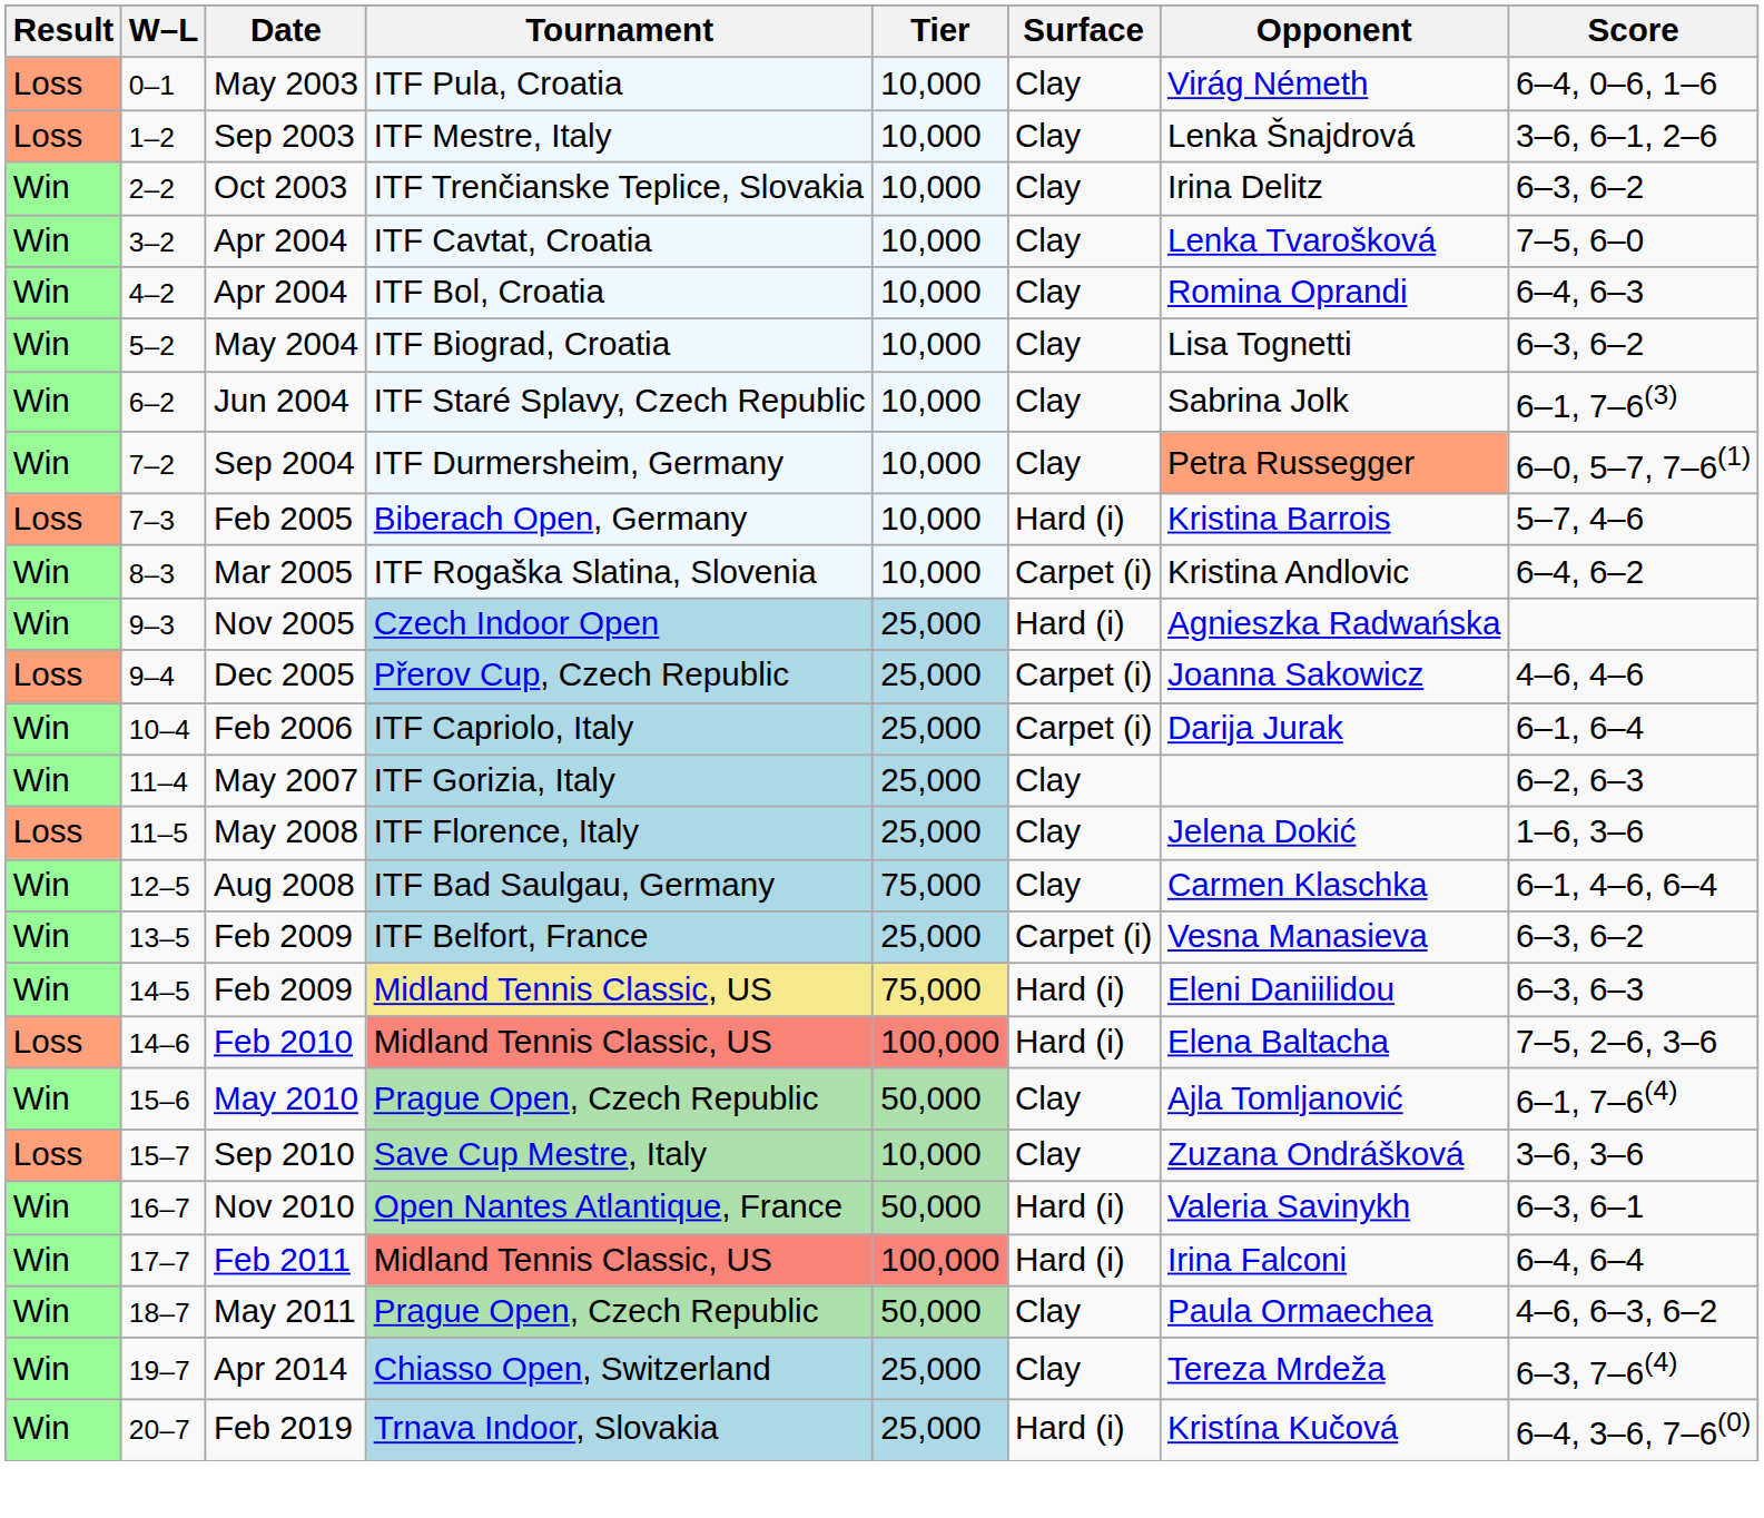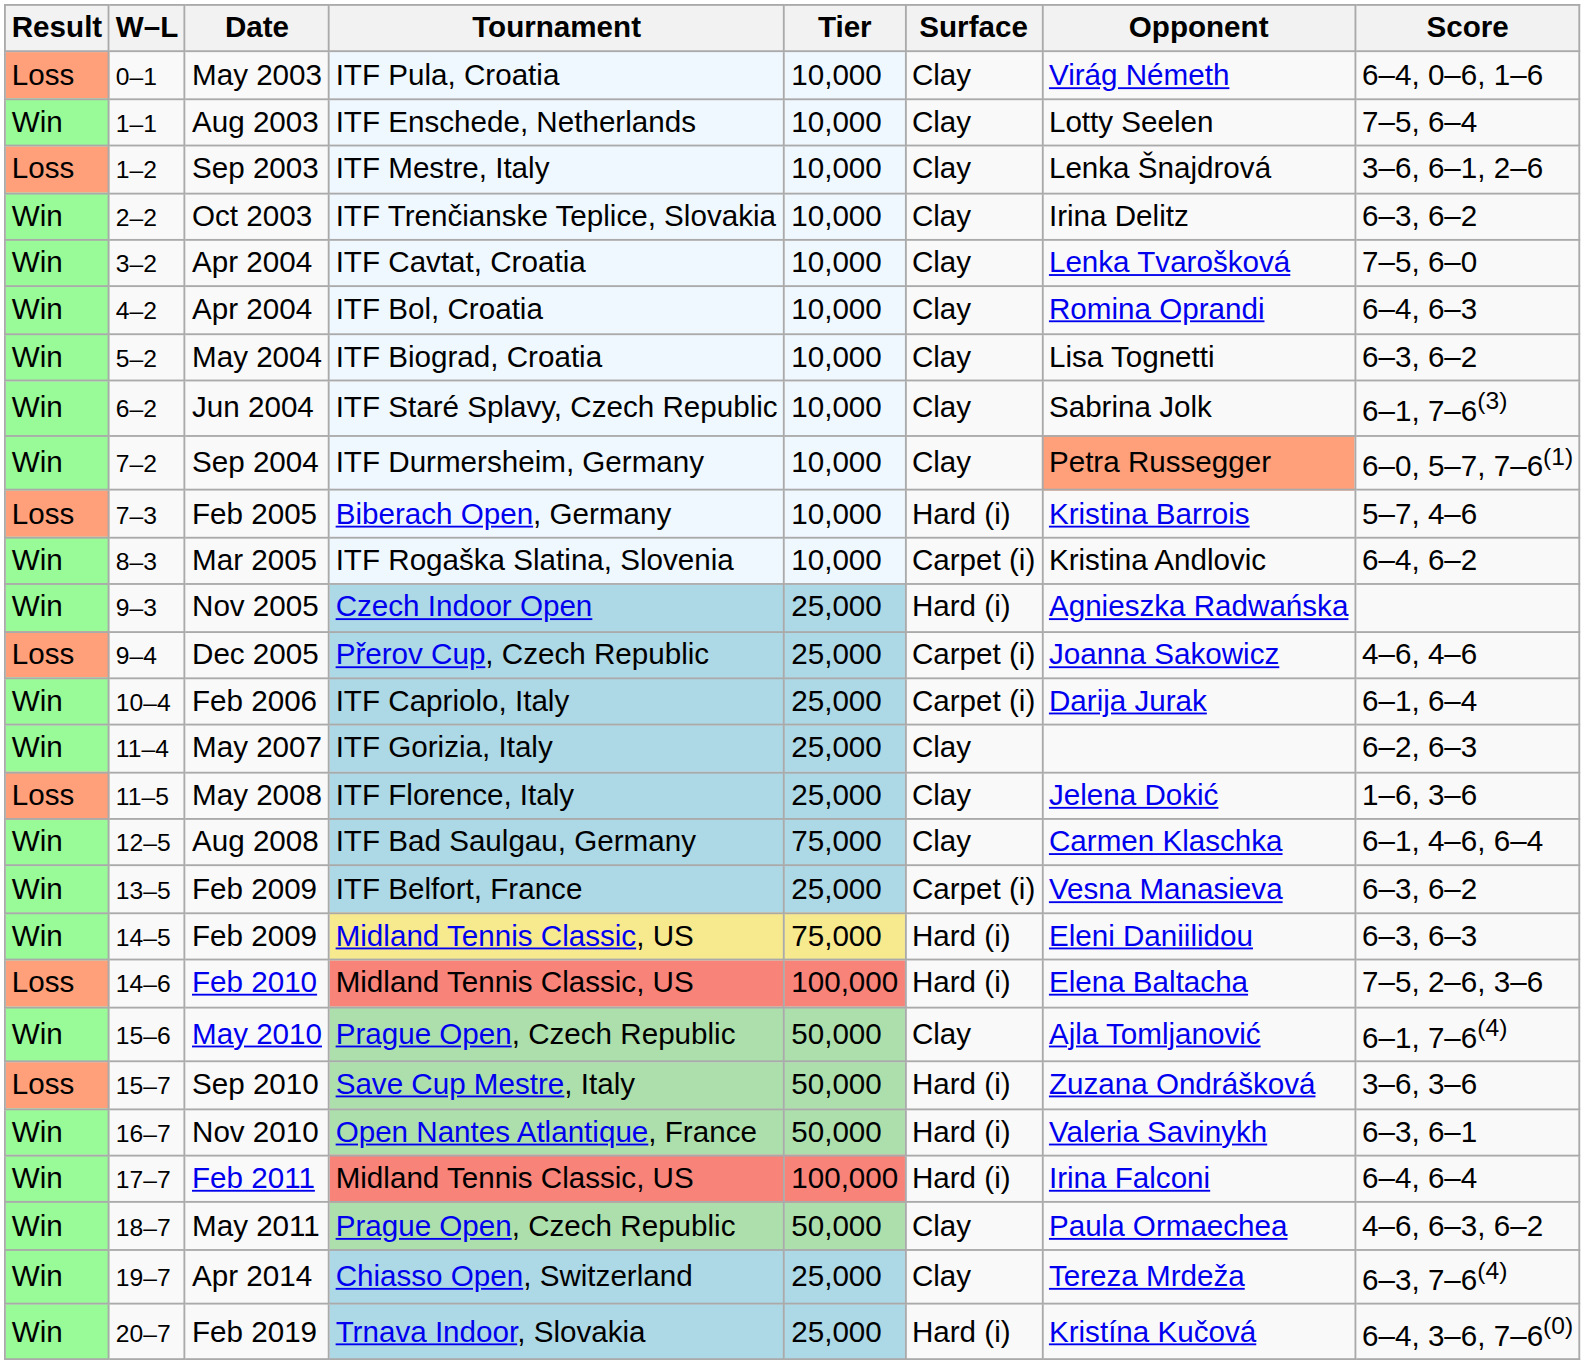 <table class="sortable wikitable">
 <tr>
 <th>Result</th>
 <th class=unsortable>W–L</th>
 <th>Date</th>
 <th>Tournament</th>
 <th>Tier</th>
 <th>Surface</th>
 <th>Opponent</th>
 <th class=unsortable>Score</th>
 </tr>
 <tr>
 <td style=background:#FFA07A>Loss</td>
 <td><small>0–1</small></td>
 <td>May 2003</td>
 <td style=background:#f0f8ff>ITF Pula, Croatia</td>
 <td style=background:#f0f8ff>10,000</td>
 <td>Clay</td>
 <td> <a href='#'>Virág Németh</a></td>
 <td>6–4, 0–6, 1–6</td>
+</tr>
+<tr>
+<td style=background:#98FB98>Win</td>
+<td><small>1–1</small></td>
+<td>Aug 2003</td>
+<td style=background:#f0f8ff>ITF Enschede, Netherlands</td>
+<td style=background:#f0f8ff>10,000</td>
+<td>Clay</td>
+<td> Lotty Seelen</td>
+<td>7–5, 6–4</td>
 </tr>
 <tr>
 <td style=background:#FFA07A>Loss</td>
 <td><small>1–2</small></td>
 <td>Sep 2003</td>
 <td style=background:#f0f8ff>ITF Mestre, Italy</td>
 <td style=background:#f0f8ff>10,000</td>
 <td>Clay</td>
 <td> Lenka Šnajdrová</td>
 <td>3–6, 6–1, 2–6</td>
 </tr>
 <tr>
 <td style=background:#98FB98>Win</td>
 <td><small>2–2</small></td>
 <td>Oct 2003</td>
 <td style=background:#f0f8ff>ITF Trenčianske Teplice, Slovakia</td>
 <td style=background:#f0f8ff>10,000</td>
 <td>Clay</td>
 <td> Irina Delitz</td>
 <td>6–3, 6–2</td>
 </tr>
 <tr>
 <td style=background:#98FB98>Win</td>
 <td><small>3–2</small></td>
 <td>Apr 2004</td>
 <td style=background:#f0f8ff>ITF Cavtat, Croatia</td>
 <td style=background:#f0f8ff>10,000</td>
 <td>Clay</td>
 <td> <a href='#'>Lenka Tvarošková</a></td>
 <td>7–5, 6–0</td>
 </tr>
 <tr>
 <td style=background:#98FB98>Win</td>
 <td><small>4–2</small></td>
 <td>Apr 2004</td>
 <td style=background:#f0f8ff>ITF Bol, Croatia</td>
 <td style=background:#f0f8ff>10,000</td>
 <td>Clay</td>
 <td> <a href='#'>Romina Oprandi</a></td>
 <td>6–4, 6–3</td>
 </tr>
 <tr>
 <td style=background:#98FB98>Win</td>
 <td><small>5–2</small></td>
 <td>May 2004</td>
 <td style=background:#f0f8ff>ITF Biograd, Croatia</td>
 <td style=background:#f0f8ff>10,000</td>
 <td>Clay</td>
 <td> Lisa Tognetti</td>
 <td>6–3, 6–2</td>
 </tr>
 <tr>
 <td style=background:#98FB98>Win</td>
 <td><small>6–2</small></td>
 <td>Jun 2004</td>
 <td style=background:#f0f8ff>ITF Staré Splavy, Czech Republic</td>
 <td style=background:#f0f8ff>10,000</td>
 <td>Clay</td>
 <td> Sabrina Jolk</td>
 <td>6–1, 7–6<sup>(3)</sup></td>
 </tr>
 <tr>
 <td style=background:#98FB98>Win</td>
 <td><small>7–2</small></td>
 <td>Sep 2004</td>
 <td style=background:#f0f8ff>ITF Durmersheim, Germany</td>
 <td style=background:#f0f8ff>10,000</td>
 <td>Clay</td>
 <td style="background: lightsalmon;"> Petra Russegger</td>
 <td>6–0, 5–7, 7–6<sup>(1)</sup></td>
 </tr>
 <tr>
 <td style=background:#FFA07A>Loss</td>
 <td><small>7–3</small></td>
 <td>Feb 2005</td>
 <td style=background:#f0f8ff><a href='#'>Biberach Open</a>, Germany</td>
 <td style=background:#f0f8ff>10,000</td>
 <td>Hard (i)</td>
 <td> <a href='#'>Kristina Barrois</a></td>
 <td>5–7, 4–6</td>
 </tr>
 <tr>
 <td style=background:#98FB98>Win</td>
 <td><small>8–3</small></td>
 <td>Mar 2005</td>
 <td style=background:#f0f8ff>ITF Rogaška Slatina, Slovenia</td>
 <td style=background:#f0f8ff>10,000</td>
 <td>Carpet (i)</td>
 <td> Kristina Andlovic</td>
 <td>6–4, 6–2</td>
 </tr>
 <tr>
 <td style=background:#98FB98>Win</td>
 <td><small>9–3</small></td>
 <td>Nov 2005</td>
 <td style=background:lightblue><a href='#'>Czech Indoor Open</a></td>
 <td style=background:lightblue>25,000</td>
 <td>Hard (i)</td>
 <td> <a href='#'>Agnieszka Radwańska</a></td>
 <td></td>
 </tr>
 <tr>
 <td style=background:#FFA07A>Loss</td>
 <td><small>9–4</small></td>
 <td>Dec 2005</td>
 <td style=background:lightblue><a href='#'>Přerov Cup</a>, Czech Republic</td>
 <td style=background:lightblue>25,000</td>
 <td>Carpet (i)</td>
 <td> <a href='#'>Joanna Sakowicz</a></td>
 <td>4–6, 4–6</td>
 </tr>
 <tr>
 <td style=background:#98FB98>Win</td>
 <td><small>10–4</small></td>
 <td>Feb 2006</td>
 <td style=background:lightblue>ITF Capriolo, Italy</td>
 <td style=background:lightblue>25,000</td>
 <td>Carpet (i)</td>
 <td> <a href='#'>Darija Jurak</a></td>
 <td>6–1, 6–4</td>
 </tr>
 <tr>
 <td style=background:#98FB98>Win</td>
 <td><small>11–4</small></td>
 <td>May 2007</td>
 <td style=background:lightblue>ITF Gorizia, Italy</td>
 <td style=background:lightblue>25,000</td>
 <td>Clay</td>
 <td></td>
 <td>6–2, 6–3</td>
 </tr>
 <tr>
 <td style=background:#FFA07A>Loss</td>
 <td><small>11–5</small></td>
 <td>May 2008</td>
 <td style=background:lightblue>ITF Florence, Italy</td>
 <td style=background:lightblue>25,000</td>
 <td>Clay</td>
 <td> <a href='#'>Jelena Dokić</a></td>
 <td>1–6, 3–6</td>
 </tr>
 <tr>
 <td style=background:#98FB98>Win</td>
 <td><small>12–5</small></td>
 <td>Aug 2008</td>
 <td style=background:lightblue>ITF Bad Saulgau, Germany</td>
 <td style=background:lightblue>75,000</td>
 <td>Clay</td>
 <td> <a href='#'>Carmen Klaschka</a></td>
 <td>6–1, 4–6, 6–4</td>
 </tr>
 <tr>
 <td style=background:#98FB98>Win</td>
 <td><small>13–5</small></td>
 <td>Feb 2009</td>
 <td style=background:lightblue>ITF Belfort, France</td>
 <td style=background:lightblue>25,000</td>
 <td>Carpet (i)</td>
 <td> <a href='#'>Vesna Manasieva</a></td>
 <td>6–3, 6–2</td>
 </tr>
 <tr>
 <td style=background:#98FB98>Win</td>
 <td><small>14–5</small></td>
 <td>Feb 2009</td>
 <td style=background:#F7E98E><a href='#'>Midland Tennis Classic</a>, US</td>
 <td style=background:#F7E98E>75,000</td>
 <td>Hard (i)</td>
 <td> <a href='#'>Eleni Daniilidou</a></td>
 <td>6–3, 6–3</td>
 </tr>
 <tr>
 <td style=background:#FFA07A>Loss</td>
 <td><small>14–6</small></td>
 <td><a href='#'>Feb 2010</a></td>
 <td style=background:#F88379>Midland Tennis Classic, US</td>
 <td style=background:#F88379>100,000</td>
 <td>Hard (i)</td>
 <td> <a href='#'>Elena Baltacha</a></td>
 <td>7–5, 2–6, 3–6</td>
 </tr>
 <tr>
 <td style=background:#98FB98>Win</td>
 <td><small>15–6</small></td>
 <td><a href='#'>May 2010</a></td>
 <td style=background:#addfad><a href='#'>Prague Open</a>, Czech Republic</td>
 <td style=background:#addfad>50,000</td>
 <td>Clay</td>
 <td> <a href='#'>Ajla Tomljanović</a></td>
 <td>6–1, 7–6<sup>(4)</sup></td>
 </tr>
 <tr>
 <td style=background:#FFA07A>Loss</td>
 <td><small>15–7</small></td>
 <td>Sep 2010</td>
 <td style=background:#addfad><a href='#'>Save Cup Mestre</a>, Italy</td>
-<td style=background:#addfad>10,000</td>
-<td>Clay</td>
+<td style=background:#addfad>50,000</td>
+<td>Hard (i)</td>
 <td> <a href='#'>Zuzana Ondrášková</a></td>
 <td>3–6, 3–6</td>
 </tr>
 <tr>
 <td style=background:#98FB98>Win</td>
 <td><small>16–7</small></td>
 <td>Nov 2010</td>
 <td style=background:#addfad><a href='#'>Open Nantes Atlantique</a>, France</td>
 <td style=background:#addfad>50,000</td>
 <td>Hard (i)</td>
 <td> <a href='#'>Valeria Savinykh</a></td>
 <td>6–3, 6–1</td>
 </tr>
 <tr>
 <td style=background:#98FB98>Win</td>
 <td><small>17–7</small></td>
 <td><a href='#'>Feb 2011</a></td>
 <td style=background:#F88379>Midland Tennis Classic, US</td>
 <td style=background:#F88379>100,000</td>
 <td>Hard (i)</td>
 <td> <a href='#'>Irina Falconi</a></td>
 <td>6–4, 6–4</td>
 </tr>
 <tr>
 <td style=background:#98FB98>Win</td>
 <td><small>18–7</small></td>
 <td>May 2011</td>
 <td style=background:#addfad><a href='#'>Prague Open</a>, Czech Republic</td>
 <td style=background:#addfad>50,000</td>
 <td>Clay</td>
 <td> <a href='#'>Paula Ormaechea</a></td>
 <td>4–6, 6–3, 6–2</td>
 </tr>
 <tr>
 <td style=background:#98FB98>Win</td>
 <td><small>19–7</small></td>
 <td>Apr 2014</td>
 <td style=background:lightblue;><a href='#'>Chiasso Open</a>, Switzerland</td>
 <td style=background:lightblue;>25,000</td>
 <td>Clay</td>
 <td> <a href='#'>Tereza Mrdeža</a></td>
 <td>6–3, 7–6<sup>(4)</sup></td>
 </tr>
 <tr>
 <td style=background:#98FB98>Win</td>
 <td><small>20–7</small></td>
 <td>Feb 2019</td>
 <td style=background:lightblue;><a href='#'>Trnava Indoor</a>, Slovakia</td>
 <td style=background:lightblue;>25,000</td>
 <td>Hard (i)</td>
 <td> <a href='#'>Kristína Kučová</a></td>
 <td>6–4, 3–6, 7–6<sup>(0)</sup></td>
 </tr>
 </table>
